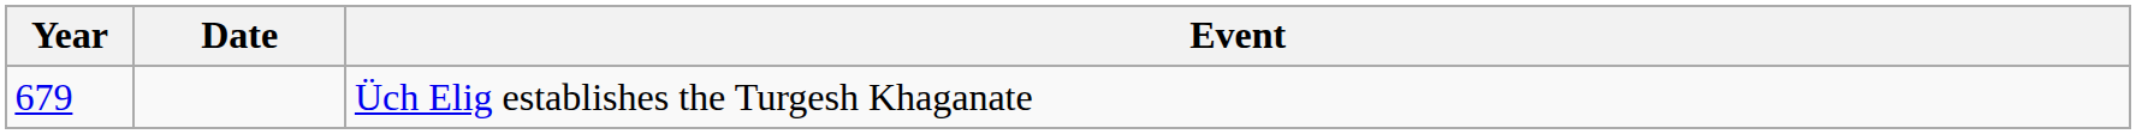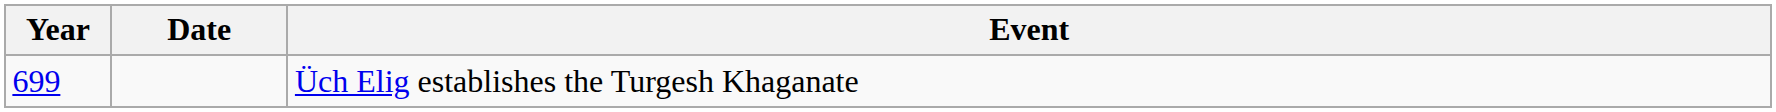 <table class="wikitable" width="100%">
 <tr>
 <th style="width:6%">Year</th>
 <th style="width:10%">Date</th>
 <th>Event</th>
 </tr>
 <tr>
-<td><a href='#'>679</a></td>
+<td><a href='#'>699</a></td>
 <td></td>
 <td><a href='#'>Üch Elig</a> establishes the Turgesh Khaganate</td>
 </tr>
 </table>
